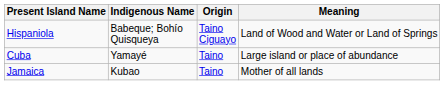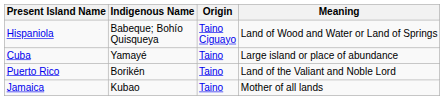 <table class="wikitable">
 <tr>
 <th>Present Island Name</th>
 <th>Indigenous Name</th>
 <th>Origin</th>
 <th>Meaning</th>
 </tr>
 <tr>
 <td><a href='#'>Hispaniola</a></td>
 <td>Babeque; Bohío<br>Quisqueya</td>
 <td><a href='#'>Taino</a><br><a href='#'>Ciguayo</a></td>
 <td>Land of Wood and Water or Land of Springs</td>
 </tr>
 <tr>
 <td><a href='#'>Cuba</a></td>
 <td>Yamayé</td>
 <td><a href='#'>Taino</a></td>
 <td>Large island or place of abundance</td>
 </tr>
 <tr>
+<td><a href='#'>Puerto Rico</a></td>
+<td>Borikén</td>
+<td><a href='#'>Taino</a></td>
+<td>Land of the Valiant and Noble Lord</td>
+</tr>
+<tr>
 <td><a href='#'>Jamaica</a></td>
 <td>Kubao</td>
 <td><a href='#'>Taino</a></td>
 <td>Mother of all lands</td>
 </tr>
 </table>
